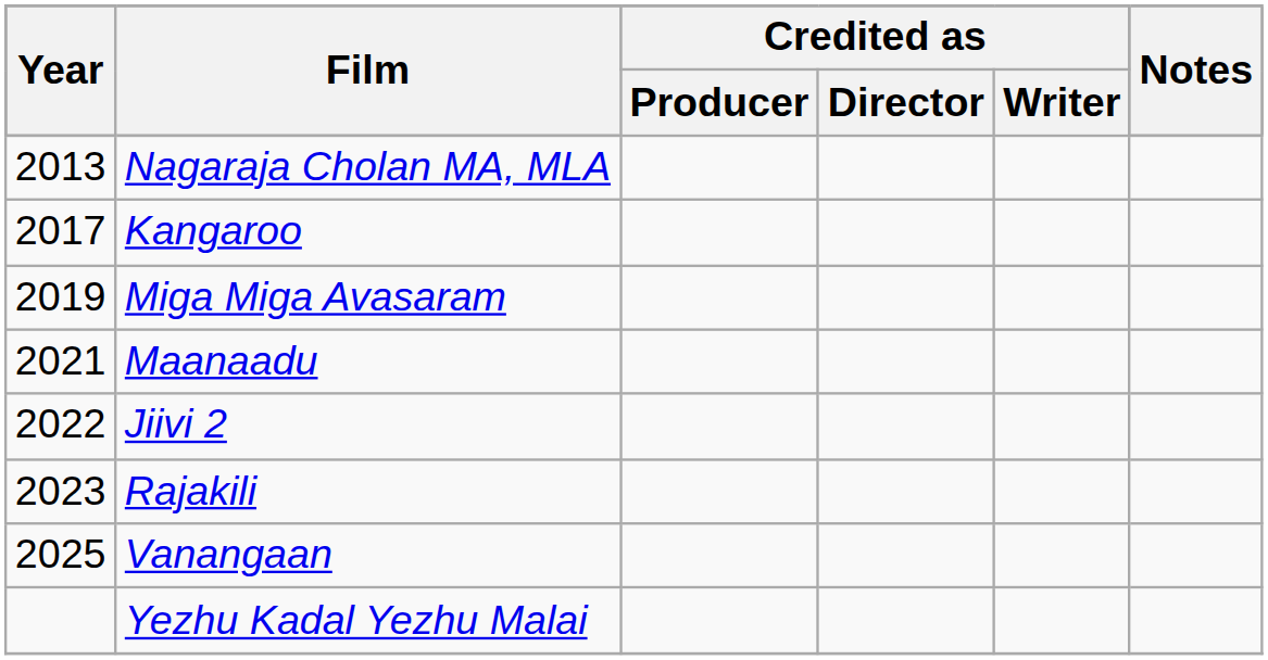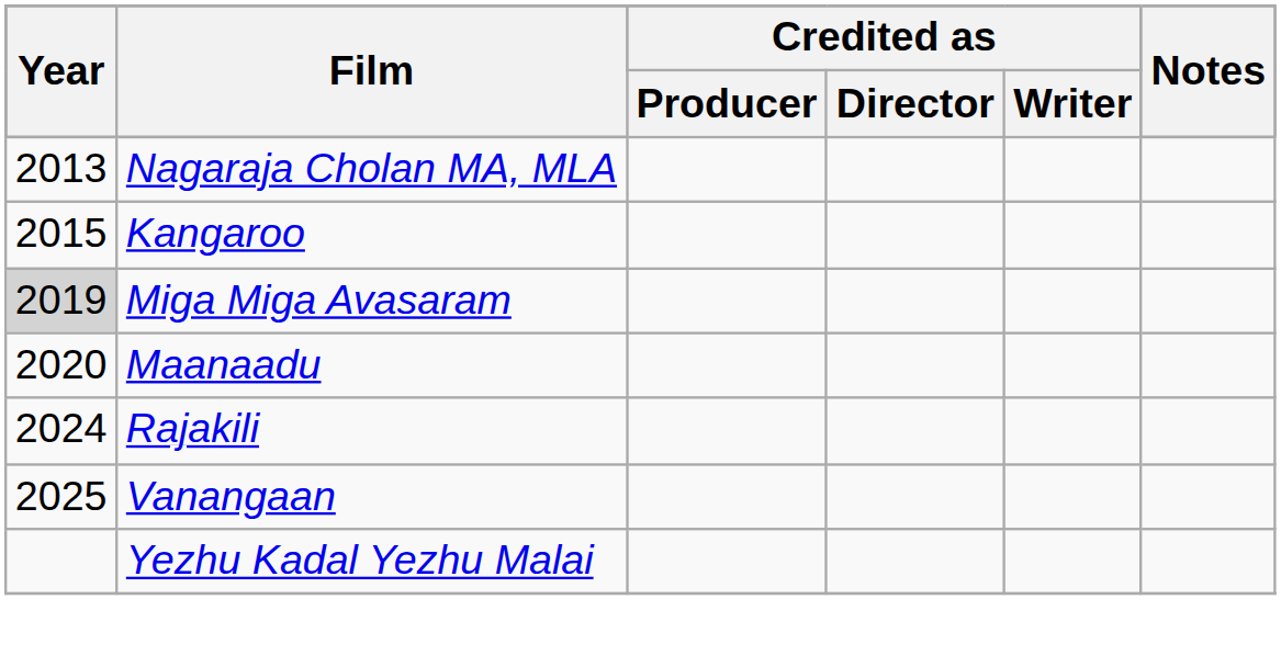 <table class="wikitable sortable">
 <tr style="background:#000;">
 <th rowspan="2">Year</th>
 <th rowspan="2">Film</th>
 <th colspan="3">Credited as</th>
 <th rowspan="2" class="unsortable">Notes</th>
 </tr>
 <tr>
 <th>Producer</th>
 <th>Director</th>
 <th>Writer</th>
 </tr>
 <tr>
 <td>2013</td>
 <td><em><a href='#'>Nagaraja Cholan MA, MLA</a></em></td>
 <td></td>
 <td></td>
 <td></td>
 <td></td>
 </tr>
 <tr>
-<td>2017</td>
+<td>2015</td>
 <td><em><a href='#'>Kangaroo</a></em></td>
 <td></td>
 <td></td>
 <td></td>
 <td></td>
 </tr>
 <tr>
-<td>2019</td>
+<td style="background: lightgrey;">2019</td>
 <td><em><a href='#'>Miga Miga Avasaram</a></em></td>
 <td></td>
 <td></td>
 <td></td>
 <td></td>
 </tr>
 <tr>
-<td>2021</td>
+<td>2020</td>
 <td><em><a href='#'>Maanaadu</a></em></td>
 <td></td>
 <td></td>
 <td></td>
 <td></td>
 </tr>
 <tr>
-<td>2022</td>
-<td><em><a href='#'>Jiivi 2</a></em></td>
-<td></td>
-<td></td>
-<td></td>
-<td></td>
-</tr>
-<tr>
-<td>2023</td>
+<td>2024</td>
 <td><em><a href='#'>Rajakili</a></em></td>
 <td></td>
 <td></td>
 <td></td>
 <td></td>
 </tr>
 <tr>
 <td>2025</td>
 <td><em><a href='#'>Vanangaan</a></em></td>
 <td></td>
 <td></td>
 <td></td>
 <td></td>
 </tr>
 <tr>
 <td></td>
 <td><em><a href='#'>Yezhu Kadal Yezhu Malai</a></em></td>
 <td></td>
 <td></td>
 <td></td>
 <td></td>
 </tr>
 <tr>
 </tr>
 </table>
